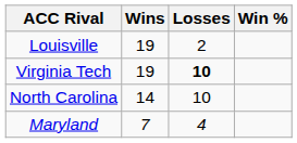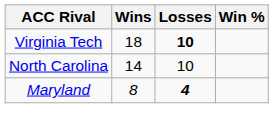 <table style="text-align:center; float:right; font-size:100%; margin-right:2em;" class="wikitable">
 <tr>
 <th>ACC Rival</th>
 <th>Wins</th>
 <th>Losses</th>
 <th>Win %</th>
 </tr>
 <tr>
-<td><a href='#'>Louisville</a></td>
-<td>19</td>
-<td>2</td>
-<td></td>
-</tr>
-<tr>
 <td><a href='#'>Virginia Tech</a></td>
-<td>19</td>
+<td>18</td>
 <td><strong>10</strong></td>
 <td></td>
 </tr>
 <tr>
 <td><a href='#'>North Carolina</a></td>
 <td>14</td>
 <td>10</td>
 <td></td>
 </tr>
 <tr>
 <td><em><a href='#'>Maryland</a></em> </td>
-<td><em>7</em></td>
-<td><em>4</em></td>
+<td><em>8</em></td>
+<td><strong><em>4</em></strong></td>
 <td><em></em></td>
 </tr>
 </table>
